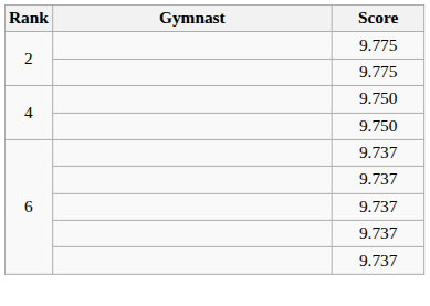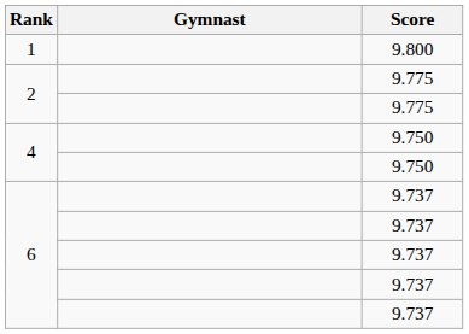 <table class="wikitable" style="text-align:center">
 <tr>
 <th>Rank</th>
 <th style="width:16em">Gymnast</th>
 <th style="width:5em">Score</th>
+</tr>
+<tr>
+<td>1</td>
+<td align=left></td>
+<td>9.800</td>
 </tr>
 <tr>
 <td rowspan="2">2</td>
 <td align=left></td>
 <td>9.775</td>
 </tr>
 <tr>
 <td align=left></td>
 <td>9.775</td>
 </tr>
 <tr>
 <td rowspan="2">4</td>
 <td align=left></td>
 <td>9.750</td>
 </tr>
 <tr>
 <td align=left></td>
 <td>9.750</td>
 </tr>
 <tr>
 <td rowspan="5">6</td>
 <td align=left></td>
 <td>9.737</td>
 </tr>
 <tr>
 <td align=left></td>
 <td>9.737</td>
 </tr>
 <tr>
 <td align=left></td>
 <td>9.737</td>
 </tr>
 <tr>
 <td align=left></td>
 <td>9.737</td>
 </tr>
 <tr>
 <td align=left></td>
 <td>9.737</td>
 </tr>
 </table>
